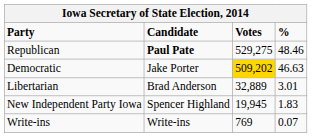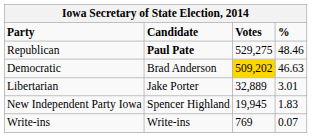 <table class="wikitable">
 <tr>
 <th colspan="4">Iowa Secretary of State Election, 2014</th>
 </tr>
 <tr>
 <td><strong>Party</strong></td>
 <td><strong>Candidate</strong></td>
 <td><strong>Votes</strong></td>
 <td><strong>%</strong></td>
 </tr>
 <tr>
 <td>Republican</td>
 <td><strong>Paul Pate</strong></td>
 <td>529,275</td>
 <td>48.46</td>
 </tr>
 <tr>
 <td>Democratic</td>
-<td>Jake Porter</td>
+<td>Brad Anderson</td>
 <td style="background: gold;">509,202</td>
 <td>46.63</td>
 </tr>
 <tr>
 <td>Libertarian</td>
-<td>Brad Anderson</td>
+<td>Jake Porter</td>
 <td>32,889</td>
 <td>3.01</td>
 </tr>
 <tr>
 <td>New Independent Party Iowa</td>
 <td>Spencer Highland</td>
 <td>19,945</td>
 <td>1.83</td>
 </tr>
 <tr>
 <td>Write-ins</td>
 <td>Write-ins</td>
 <td>769</td>
 <td>0.07</td>
 </tr>
 </table>
